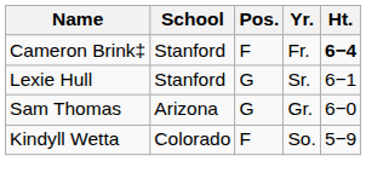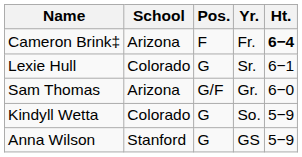 <table class="wikitable">
 <tr>
 <th>Name</th>
 <th>School</th>
 <th>Pos.</th>
 <th>Yr.</th>
 <th>Ht.</th>
 </tr>
 <tr>
 <td>Cameron Brink‡</td>
-<td>Stanford</td>
+<td>Arizona</td>
 <td>F</td>
 <td>Fr.</td>
 <td><strong>6−4</strong></td>
 </tr>
 <tr>
 <td>Lexie Hull</td>
-<td>Stanford</td>
+<td>Colorado</td>
 <td>G</td>
 <td>Sr.</td>
 <td>6−1</td>
 </tr>
 <tr>
 <td>Sam Thomas</td>
 <td>Arizona</td>
-<td>G</td>
+<td>G/F</td>
 <td>Gr.</td>
 <td>6−0</td>
 </tr>
 <tr>
 <td>Kindyll Wetta</td>
 <td>Colorado</td>
-<td>F</td>
+<td>G</td>
 <td>So.</td>
 <td>5−9</td>
 </tr>
+<tr>
+<td>Anna Wilson</td>
+<td>Stanford</td>
+<td>G</td>
+<td>GS</td>
+<td>5−9</td>
+</tr>
 </table>
